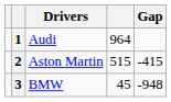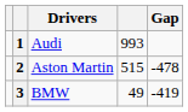 <table class="wikitable" style="font-size: 90%;">
 <tr>
 <th></th>
 <th></th>
 <th>Drivers</th>
 <th></th>
 <th>Gap</th>
 </tr>
 <tr>
 <td align="left"></td>
 <th>1</th>
 <td> <a href='#'>Audi</a></td>
-<td align="right">964</td>
+<td align="right">993</td>
 <td align="right"></td>
 </tr>
 <tr>
 <td align="left"></td>
 <th>2</th>
 <td> <a href='#'>Aston Martin</a></td>
 <td align="right">515</td>
-<td align="right">-415</td>
+<td align="right">-478</td>
 </tr>
 <tr>
 <td align="left"></td>
 <th>3</th>
 <td> <a href='#'>BMW</a></td>
-<td align="right">45</td>
-<td align="right">-948</td>
+<td align="right">49</td>
+<td align="right">-419</td>
 </tr>
 </table>
